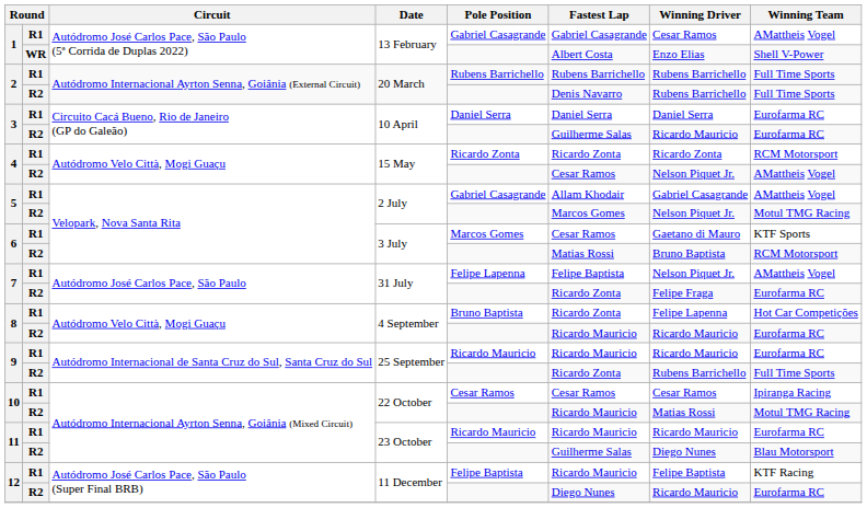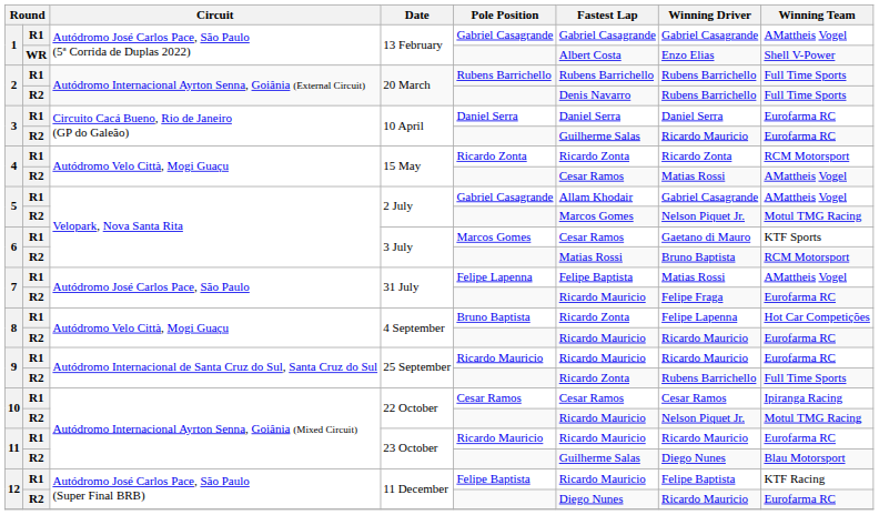 <table class="wikitable" style="font-size: 85%;">
 <tr>
 <th colspan=2>Round</th>
 <th>Circuit</th>
 <th>Date</th>
 <th>Pole Position</th>
 <th>Fastest Lap</th>
 <th>Winning Driver</th>
 <th>Winning Team</th>
 </tr>
 <tr id="46" style="background:#FFFFFF;">
 <th rowspan=2>1</th>
 <th>R1</th>
 <td rowspan=2><a href='#'>Autódromo José Carlos Pace</a>, <a href='#'>São Paulo</a><br>(5ª Corrida de Duplas 2022)</td>
 <td rowspan=2>13 February</td>
 <td> <a href='#'>Gabriel Casagrande</a></td>
 <td> <a href='#'>Gabriel Casagrande</a></td>
-<td> <a href='#'>Cesar Ramos</a></td>
+<td> <a href='#'>Gabriel Casagrande</a></td>
 <td><a href='#'>AMattheis</a> <a href='#'>Vogel</a></td>
 </tr>
 <tr>
 <th>WR</th>
 <td></td>
 <td> <a href='#'>Albert Costa</a></td>
 <td> <a href='#'>Enzo Elias</a></td>
 <td><a href='#'>Shell V-Power</a></td>
 </tr>
 <tr>
 <th rowspan=2>2</th>
 <th>R1</th>
 <td rowspan=2><a href='#'>Autódromo Internacional Ayrton Senna</a>, <a href='#'>Goiânia</a> <small>(External Circuit)</small></td>
 <td rowspan=2>20 March</td>
 <td> <a href='#'>Rubens Barrichello</a></td>
 <td> <a href='#'>Rubens Barrichello</a></td>
 <td> <a href='#'>Rubens Barrichello</a></td>
 <td><a href='#'>Full Time Sports</a></td>
 </tr>
 <tr>
 <th>R2</th>
 <td></td>
 <td> <a href='#'>Denis Navarro</a></td>
 <td> <a href='#'>Rubens Barrichello</a></td>
 <td><a href='#'>Full Time Sports</a></td>
 </tr>
 <tr id="46" style="background:#FFFFFF;">
 <th rowspan=2>3</th>
 <th>R1</th>
 <td rowspan=2><a href='#'>Circuito Cacá Bueno</a>, <a href='#'>Rio de Janeiro</a><br>(GP do Galeão)</td>
 <td rowspan=2>10 April</td>
 <td> <a href='#'>Daniel Serra</a></td>
 <td> <a href='#'>Daniel Serra</a></td>
 <td> <a href='#'>Daniel Serra</a></td>
 <td><a href='#'>Eurofarma RC</a></td>
 </tr>
 <tr>
 <th>R2</th>
 <td></td>
 <td> <a href='#'>Guilherme Salas</a></td>
 <td> <a href='#'>Ricardo Mauricio</a></td>
 <td><a href='#'>Eurofarma RC</a></td>
 </tr>
 <tr id="46" style="background:#FFFFFF;">
 <th rowspan=2>4</th>
 <th>R1</th>
 <td rowspan=2><a href='#'>Autódromo Velo Città</a>, <a href='#'>Mogi Guaçu</a></td>
 <td rowspan=2>15 May</td>
 <td> <a href='#'>Ricardo Zonta</a></td>
 <td> <a href='#'>Ricardo Zonta</a></td>
 <td> <a href='#'>Ricardo Zonta</a></td>
 <td><a href='#'>RCM Motorsport</a></td>
 </tr>
 <tr>
 <th>R2</th>
 <td></td>
 <td> <a href='#'>Cesar Ramos</a></td>
-<td> <a href='#'>Nelson Piquet Jr.</a></td>
+<td> <a href='#'>Matias Rossi</a></td>
 <td><a href='#'>AMattheis</a> <a href='#'>Vogel</a></td>
 </tr>
 <tr id="46" style="background:#FFFFFF;">
 <th rowspan=2>5</th>
 <th>R1</th>
 <td rowspan=4><a href='#'>Velopark</a>, <a href='#'>Nova Santa Rita</a></td>
 <td rowspan=2>2 July</td>
 <td> <a href='#'>Gabriel Casagrande</a></td>
 <td> <a href='#'>Allam Khodair</a></td>
 <td> <a href='#'>Gabriel Casagrande</a></td>
 <td><a href='#'>AMattheis</a> <a href='#'>Vogel</a></td>
 </tr>
 <tr>
 <th>R2</th>
 <td></td>
 <td> <a href='#'>Marcos Gomes</a></td>
 <td> <a href='#'>Nelson Piquet Jr.</a></td>
 <td><a href='#'>Motul TMG Racing</a></td>
 </tr>
 <tr id="46" style="background:#FFFFFF;">
 <th rowspan=2>6</th>
 <th>R1</th>
 <td rowspan=2>3 July</td>
 <td> <a href='#'>Marcos Gomes</a></td>
 <td> <a href='#'>Cesar Ramos</a></td>
 <td> <a href='#'>Gaetano di Mauro</a></td>
 <td>KTF Sports</td>
 </tr>
 <tr>
 <th>R2</th>
 <td></td>
 <td> <a href='#'>Matias Rossi</a></td>
 <td> <a href='#'>Bruno Baptista</a></td>
 <td><a href='#'>RCM Motorsport</a></td>
 </tr>
 <tr id="46" style="background:#FFFFFF;">
 <th rowspan=2>7</th>
 <th>R1</th>
 <td rowspan=2><a href='#'>Autódromo José Carlos Pace</a>, <a href='#'>São Paulo</a></td>
 <td rowspan=2>31 July</td>
 <td> <a href='#'>Felipe Lapenna</a></td>
 <td> <a href='#'>Felipe Baptista</a></td>
-<td> <a href='#'>Nelson Piquet Jr.</a></td>
+<td> <a href='#'>Matias Rossi</a></td>
 <td><a href='#'>AMattheis</a> <a href='#'>Vogel</a></td>
 </tr>
 <tr>
 <th>R2</th>
 <td></td>
-<td> <a href='#'>Ricardo Zonta</a></td>
+<td> <a href='#'>Ricardo Mauricio</a></td>
 <td> <a href='#'>Felipe Fraga</a></td>
 <td><a href='#'>Eurofarma RC</a></td>
 </tr>
 <tr id="46" style="background:#FFFFFF;">
 <th rowspan="2">8</th>
 <th>R1</th>
 <td rowspan="2"><a href='#'>Autódromo Velo Città</a>, <a href='#'>Mogi Guaçu</a></td>
 <td rowspan="2">4 September</td>
 <td> <a href='#'>Bruno Baptista</a></td>
 <td> <a href='#'>Ricardo Zonta</a></td>
 <td> <a href='#'>Felipe Lapenna</a></td>
 <td><a href='#'>Hot Car Competições</a></td>
 </tr>
 <tr>
 <th>R2</th>
 <td></td>
 <td> <a href='#'>Ricardo Mauricio</a></td>
 <td> <a href='#'>Ricardo Mauricio</a></td>
 <td><a href='#'>Eurofarma RC</a></td>
 </tr>
 <tr id="46" style="background:#FFFFFF;">
 <th rowspan=2>9</th>
 <th>R1</th>
 <td rowspan=2><a href='#'>Autódromo Internacional de Santa Cruz do Sul</a>, <a href='#'>Santa Cruz do Sul</a></td>
 <td rowspan=2>25 September</td>
 <td> <a href='#'>Ricardo Mauricio</a></td>
 <td> <a href='#'>Ricardo Mauricio</a></td>
 <td> <a href='#'>Ricardo Mauricio</a></td>
 <td><a href='#'>Eurofarma RC</a></td>
 </tr>
 <tr>
 <th>R2</th>
 <td></td>
 <td> <a href='#'>Ricardo Zonta</a></td>
 <td> <a href='#'>Rubens Barrichello</a></td>
 <td><a href='#'>Full Time Sports</a></td>
 </tr>
 <tr id="46" style="background:#FFFFFF;">
 <th rowspan=2>10</th>
 <th>R1</th>
 <td rowspan=4><a href='#'>Autódromo Internacional Ayrton Senna</a>, <a href='#'>Goiânia</a> <small>(Mixed Circuit)</small></td>
 <td rowspan=2>22 October</td>
 <td> <a href='#'>Cesar Ramos</a></td>
 <td> <a href='#'>Cesar Ramos</a></td>
 <td> <a href='#'>Cesar Ramos</a></td>
 <td><a href='#'>Ipiranga Racing</a></td>
 </tr>
 <tr>
 <th>R2</th>
 <td></td>
 <td> <a href='#'>Ricardo Mauricio</a></td>
-<td> <a href='#'>Matias Rossi</a></td>
+<td> <a href='#'>Nelson Piquet Jr.</a></td>
 <td><a href='#'>Motul TMG Racing</a></td>
 </tr>
 <tr id="46" style="background:#FFFFFF;">
 <th rowspan=2>11</th>
 <th>R1</th>
 <td rowspan=2>23 October</td>
 <td> <a href='#'>Ricardo Mauricio</a></td>
 <td> <a href='#'>Ricardo Mauricio</a></td>
 <td> <a href='#'>Ricardo Mauricio</a></td>
 <td><a href='#'>Eurofarma RC</a></td>
 </tr>
 <tr>
 <th>R2</th>
 <td></td>
 <td> <a href='#'>Guilherme Salas</a></td>
 <td> <a href='#'>Diego Nunes</a></td>
 <td><a href='#'>Blau Motorsport</a></td>
 </tr>
 <tr id="46" style="background:#FFFFFF;">
 <th rowspan=2>12</th>
 <th>R1</th>
 <td rowspan=2><a href='#'>Autódromo José Carlos Pace</a>, <a href='#'>São Paulo</a><br>(Super Final BRB)</td>
 <td rowspan=2>11 December</td>
 <td> <a href='#'>Felipe Baptista</a></td>
 <td> <a href='#'>Ricardo Mauricio</a></td>
 <td> <a href='#'>Felipe Baptista</a></td>
 <td>KTF Racing</td>
 </tr>
 <tr>
 <th>R2</th>
 <td></td>
 <td> <a href='#'>Diego Nunes</a></td>
 <td> <a href='#'>Ricardo Mauricio</a></td>
 <td><a href='#'>Eurofarma RC</a></td>
 </tr>
 <tr id="46" style="background:#FFFFFF;">
 </tr>
 </table>
